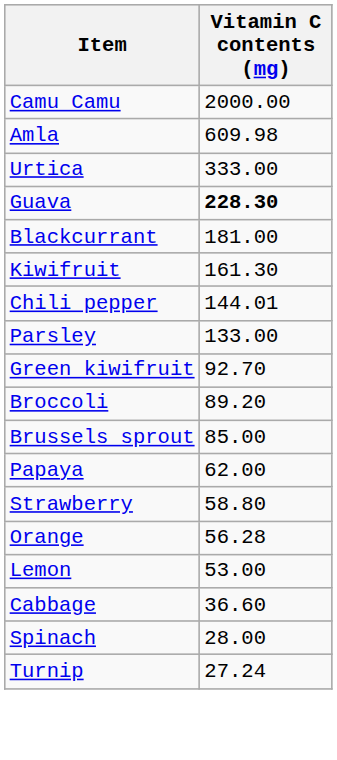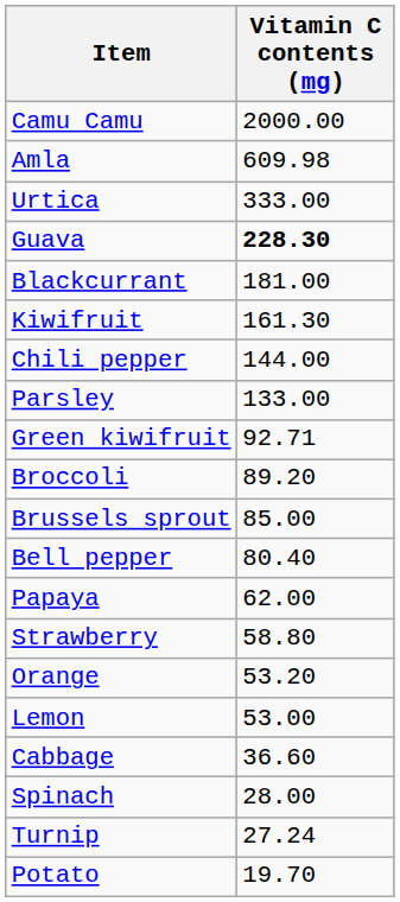 <table class="wikitable floatright">
 <tr>
 <th scope="col">Item</th>
 <th scope="col" style="max-width:6em;">Vitamin C contents (<a href='#'>mg</a>)</th>
 </tr>
 <tr>
 <td><a href='#'>Camu Camu</a></td>
 <td>2000.00</td>
 </tr>
 <tr>
 <td><a href='#'>Amla</a></td>
 <td>609.98</td>
 </tr>
 <tr>
 <td><a href='#'>Urtica</a></td>
 <td>333.00</td>
 </tr>
 <tr>
 <td><a href='#'>Guava</a></td>
 <td><strong>228.30</strong></td>
 </tr>
 <tr>
 <td><a href='#'>Blackcurrant</a></td>
 <td>181.00</td>
 </tr>
 <tr>
 <td><a href='#'>Kiwifruit</a></td>
 <td>161.30</td>
 </tr>
 <tr>
 <td><a href='#'>Chili pepper</a></td>
-<td>144.01</td>
+<td>144.00</td>
 </tr>
 <tr>
 <td><a href='#'>Parsley</a></td>
 <td>133.00</td>
 </tr>
 <tr>
 <td><a href='#'>Green kiwifruit</a></td>
-<td>92.70</td>
+<td>92.71</td>
 </tr>
 <tr>
 <td><a href='#'>Broccoli</a></td>
 <td>89.20</td>
 </tr>
 <tr>
 <td><a href='#'>Brussels sprout</a></td>
 <td>85.00</td>
+</tr>
+<tr>
+<td><a href='#'>Bell pepper</a></td>
+<td>80.40</td>
 </tr>
 <tr>
 <td><a href='#'>Papaya</a></td>
 <td>62.00</td>
 </tr>
 <tr>
 <td><a href='#'>Strawberry</a></td>
 <td>58.80</td>
 </tr>
 <tr>
 <td><a href='#'>Orange</a></td>
-<td>56.28</td>
+<td>53.20</td>
 </tr>
 <tr>
 <td><a href='#'>Lemon</a></td>
 <td>53.00</td>
 </tr>
 <tr>
 <td><a href='#'>Cabbage</a></td>
 <td>36.60</td>
 </tr>
 <tr>
 <td><a href='#'>Spinach</a></td>
 <td>28.00</td>
 </tr>
 <tr>
 <td><a href='#'>Turnip</a></td>
 <td>27.24</td>
 </tr>
+<tr>
+<td><a href='#'>Potato</a></td>
+<td>19.70</td>
+</tr>
 </table>
